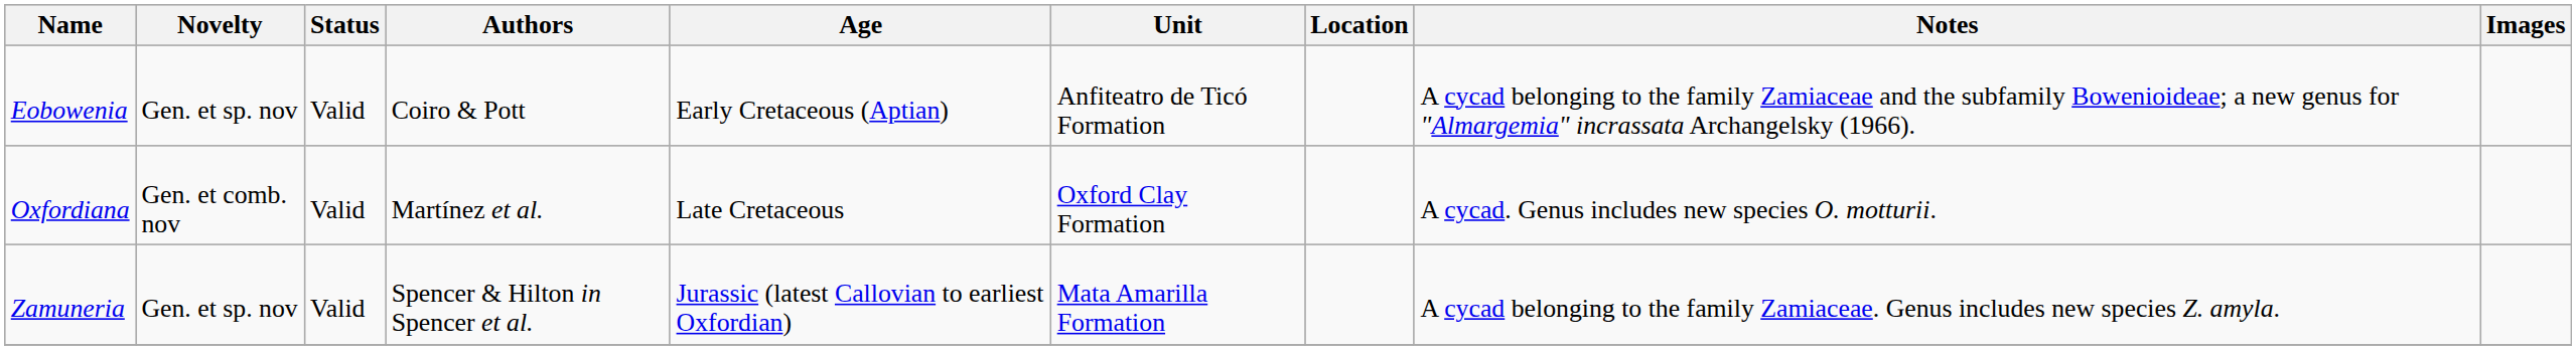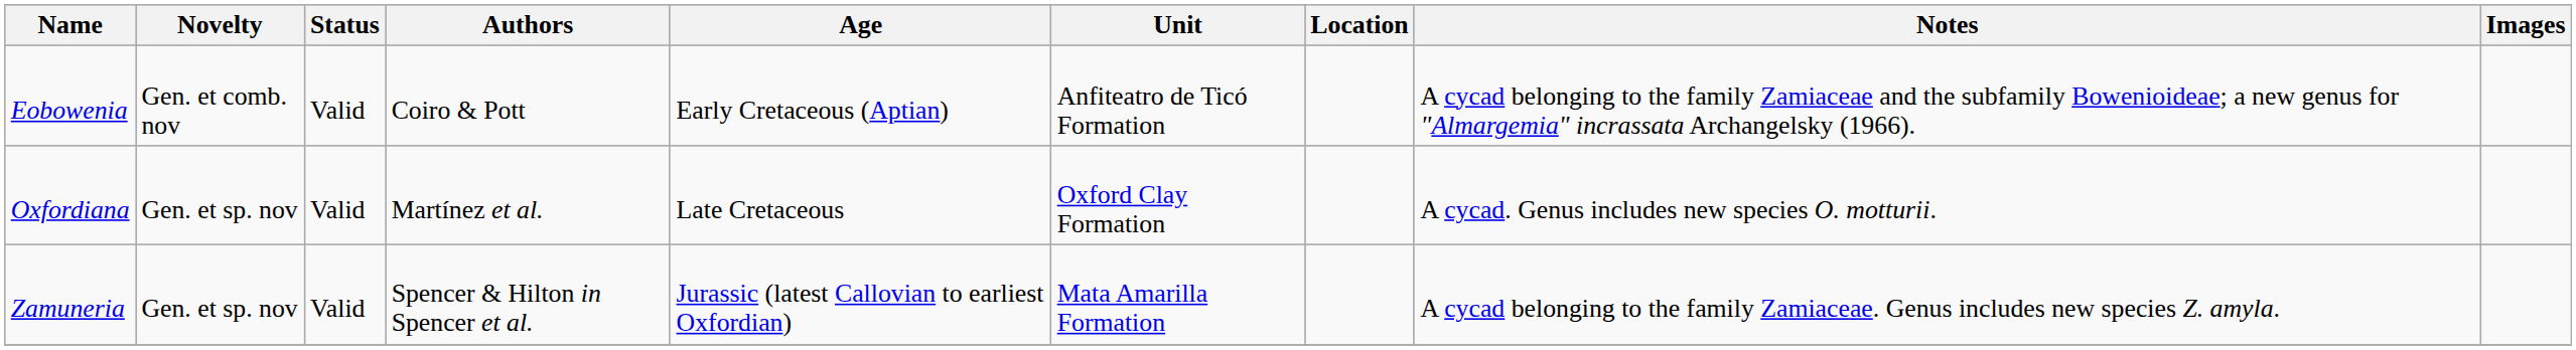 <table class="wikitable sortable" align="center" width="100%">
 <tr>
 <th>Name</th>
 <th>Novelty</th>
 <th>Status</th>
 <th>Authors</th>
 <th>Age</th>
 <th>Unit</th>
 <th>Location</th>
 <th>Notes</th>
 <th>Images</th>
 </tr>
 <tr>
 <td><br><em><a href='#'>Eobowenia</a></em></td>
-<td><br>Gen. et sp. nov</td>
+<td><br>Gen. et comb. nov</td>
 <td><br>Valid</td>
 <td><br>Coiro & Pott</td>
 <td><br>Early Cretaceous (<a href='#'>Aptian</a>)</td>
 <td><br>Anfiteatro de Ticó Formation</td>
 <td><br></td>
 <td><br>A <a href='#'>cycad</a> belonging to the family <a href='#'>Zamiaceae</a> and the subfamily <a href='#'>Bowenioideae</a>; a new genus for <em>"<a href='#'>Almargemia</a>" incrassata</em> Archangelsky (1966).</td>
 <td></td>
 </tr>
 <tr>
 <td><br><em><a href='#'>Oxfordiana</a></em></td>
-<td><br>Gen. et comb. nov</td>
+<td><br>Gen. et sp. nov</td>
 <td><br>Valid</td>
 <td><br>Martínez <em>et al.</em></td>
 <td><br>Late Cretaceous</td>
 <td><br><a href='#'>Oxford Clay</a> Formation</td>
 <td><br></td>
 <td><br>A <a href='#'>cycad</a>. Genus includes new species <em>O. motturii</em>.</td>
 <td></td>
 </tr>
 <tr>
 <td><br><em><a href='#'>Zamuneria</a></em></td>
 <td><br>Gen. et sp. nov</td>
 <td><br>Valid</td>
 <td><br>Spencer & Hilton <em>in</em> Spencer <em>et al.</em></td>
 <td><br><a href='#'>Jurassic</a> (latest <a href='#'>Callovian</a> to earliest <a href='#'>Oxfordian</a>)</td>
 <td><br><a href='#'>Mata Amarilla Formation</a></td>
 <td><br></td>
 <td><br>A <a href='#'>cycad</a> belonging to the family <a href='#'>Zamiaceae</a>. Genus includes new species <em>Z. amyla</em>.</td>
 <td></td>
 </tr>
 <tr>
 </tr>
 </table>
